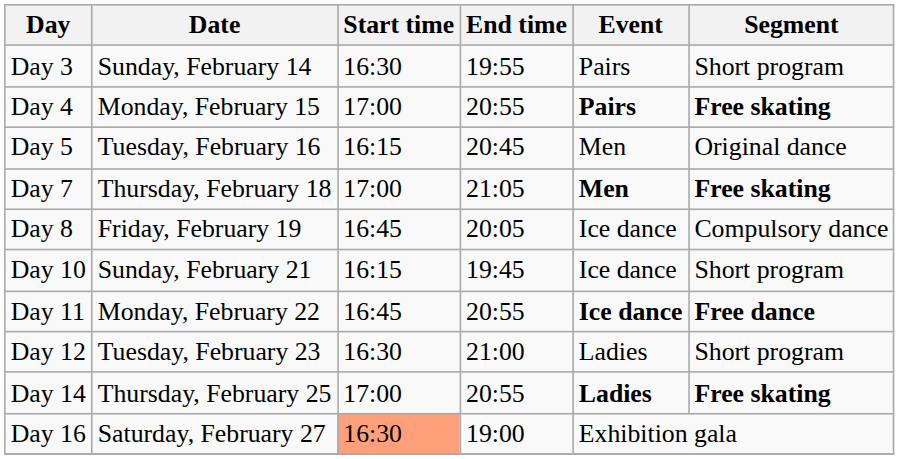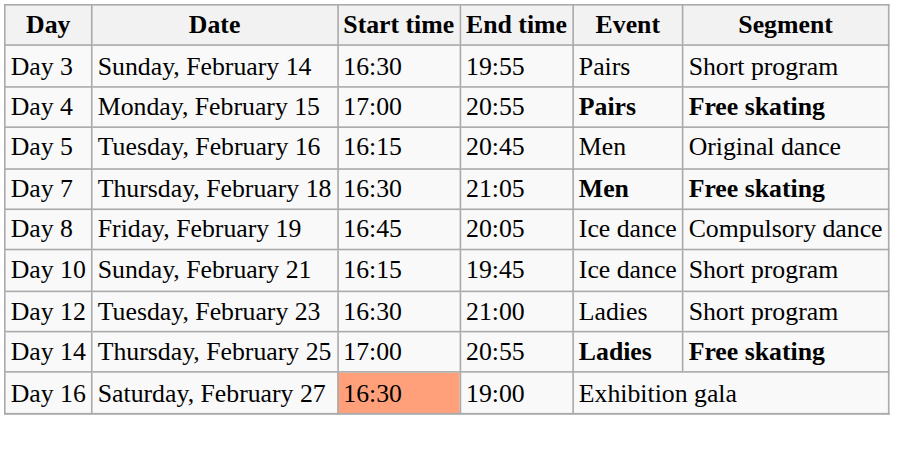 <table class="wikitable">
 <tr>
 <th>Day</th>
 <th>Date</th>
 <th>Start time</th>
 <th>End time</th>
 <th>Event</th>
 <th>Segment</th>
 </tr>
 <tr>
 <td>Day 3</td>
 <td>Sunday, February 14</td>
 <td>16:30</td>
 <td>19:55</td>
 <td>Pairs</td>
 <td>Short program</td>
 </tr>
 <tr>
 <td>Day 4</td>
 <td>Monday, February 15</td>
 <td>17:00</td>
 <td>20:55</td>
 <td><strong>Pairs</strong></td>
 <td><strong>Free skating</strong></td>
 </tr>
 <tr>
 <td>Day 5</td>
 <td>Tuesday, February 16</td>
 <td>16:15</td>
 <td>20:45</td>
 <td>Men</td>
 <td>Original dance</td>
 </tr>
 <tr>
 <td>Day 7</td>
 <td>Thursday, February 18</td>
-<td>17:00</td>
+<td>16:30</td>
 <td>21:05</td>
 <td><strong>Men</strong></td>
 <td><strong>Free skating</strong></td>
 </tr>
 <tr>
 <td>Day 8</td>
 <td>Friday, February 19</td>
 <td>16:45</td>
 <td>20:05</td>
 <td>Ice dance</td>
 <td>Compulsory dance</td>
 </tr>
 <tr>
 <td>Day 10</td>
 <td>Sunday, February 21</td>
 <td>16:15</td>
 <td>19:45</td>
 <td>Ice dance</td>
 <td>Short program</td>
-</tr>
-<tr>
-<td>Day 11</td>
-<td>Monday, February 22</td>
-<td>16:45</td>
-<td>20:55</td>
-<td><strong>Ice dance </strong></td>
-<td><strong>Free dance</strong></td>
 </tr>
 <tr>
 <td>Day 12</td>
 <td>Tuesday, February 23</td>
 <td>16:30</td>
 <td>21:00</td>
 <td>Ladies</td>
 <td>Short program</td>
 </tr>
 <tr>
 <td>Day 14</td>
 <td>Thursday, February 25</td>
 <td>17:00</td>
 <td>20:55</td>
 <td><strong>Ladies</strong></td>
 <td><strong>Free skating</strong></td>
 </tr>
 <tr>
 <td>Day 16</td>
 <td>Saturday, February 27</td>
 <td style="background: lightsalmon;">16:30</td>
 <td>19:00</td>
 <td colspan=2>Exhibition gala</td>
 </tr>
 <tr>
 </tr>
 </table>
